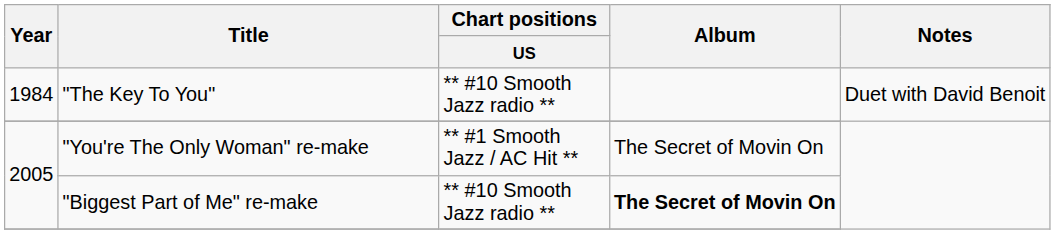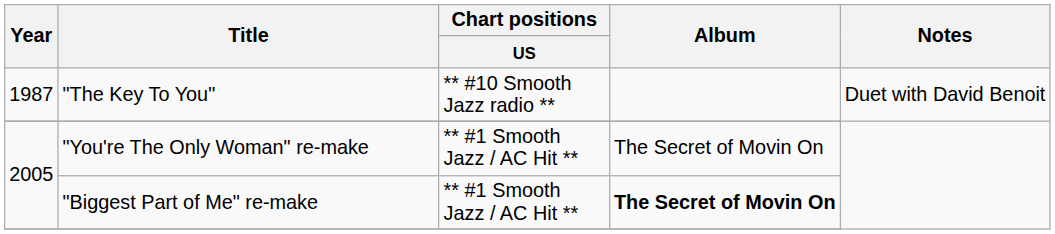 <table class="wikitable" style="text-align: center">
 <tr>
 <th rowspan="2" align="center">Year</th>
 <th rowspan="2" align="center" width="300">Title</th>
 <th colspan="1" align="center" width="130">Chart positions</th>
 <th rowspan="2">Album</th>
 <th rowspan="2">Notes</th>
 </tr>
 <tr>
 <th><small>US</small></th>
 </tr>
 <tr>
-<td rowspan=“1”>1984</td>
+<td rowspan=“1”>1987</td>
 <td align="left">"The Key To You"</td>
 <td align="left">** #10 Smooth Jazz radio **</td>
 <td></td>
 <td>Duet with David Benoit</td>
 </tr>
 <tr>
 </tr>
 <tr>
 <td rowspan="2">2005</td>
 <td align="left">"You're The Only Woman" re-make</td>
 <td align="left">** #1 Smooth Jazz / AC Hit **</td>
 <td align="left" rowspan=“2”>The Secret of Movin On</td>
 </tr>
 <tr>
 <td align="left">"Biggest Part of Me" re-make</td>
-<td align="left">** #10 Smooth Jazz radio **</td>
+<td align="left">** #1 Smooth Jazz / AC Hit **</td>
 <td align="left" rowspan=“1”><strong>The Secret of Movin On</strong></td>
 </tr>
 <tr>
 </tr>
 </table>
